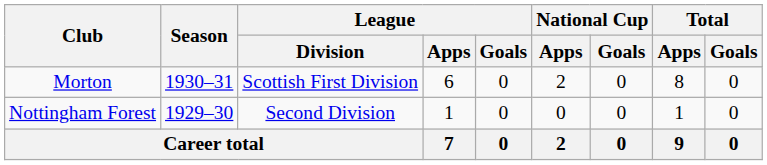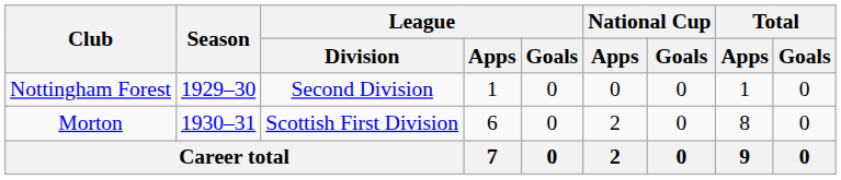 <table class="wikitable" style="text-align: center;">
 <tr>
 <th rowspan="2">Club</th>
 <th rowspan="2">Season</th>
 <th colspan="3">League</th>
 <th colspan="2">National Cup</th>
 <th colspan="2">Total</th>
 </tr>
 <tr>
 <th>Division</th>
 <th>Apps</th>
 <th>Goals</th>
 <th>Apps</th>
 <th>Goals</th>
 <th>Apps</th>
 <th>Goals</th>
 </tr>
 <tr>
+<td><a href='#'>Nottingham Forest</a></td>
+<td><a href='#'>1929–30</a></td>
+<td><a href='#'>Second Division</a></td>
+<td>1</td>
+<td>0</td>
+<td>0</td>
+<td>0</td>
+<td>1</td>
+<td>0</td>
+</tr>
+<tr>
 <td><a href='#'>Morton</a></td>
 <td><a href='#'>1930–31</a></td>
 <td><a href='#'>Scottish First Division</a></td>
 <td>6</td>
 <td>0</td>
 <td>2</td>
 <td>0</td>
 <td>8</td>
-<td>0</td>
-</tr>
-<tr>
-<td><a href='#'>Nottingham Forest</a></td>
-<td><a href='#'>1929–30</a></td>
-<td><a href='#'>Second Division</a></td>
-<td>1</td>
-<td>0</td>
-<td>0</td>
-<td>0</td>
-<td>1</td>
 <td>0</td>
 </tr>
 <tr>
 <th colspan="3">Career total</th>
 <th>7</th>
 <th>0</th>
 <th>2</th>
 <th>0</th>
 <th>9</th>
 <th>0</th>
 </tr>
 </table>
